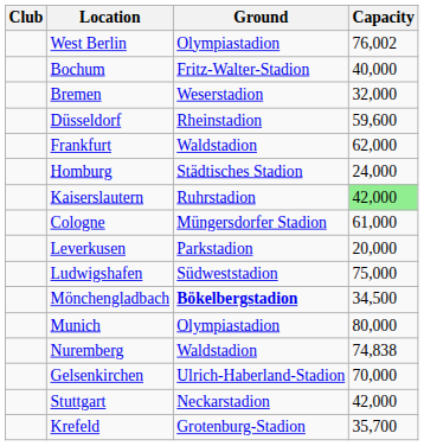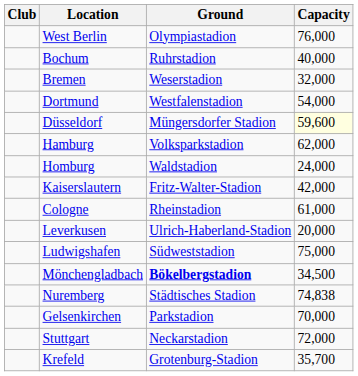 <table class="wikitable sortable">
 <tr>
 <th>Club</th>
 <th>Location</th>
 <th>Ground</th>
 <th>Capacity</th>
 </tr>
 <tr>
 <td></td>
 <td><a href='#'>West Berlin</a></td>
 <td><a href='#'>Olympiastadion</a></td>
-<td>76,002</td>
+<td>76,000</td>
 </tr>
 <tr>
 <td></td>
 <td><a href='#'>Bochum</a></td>
-<td><a href='#'>Fritz-Walter-Stadion</a></td>
+<td><a href='#'>Ruhrstadion</a></td>
 <td>40,000</td>
 </tr>
 <tr>
 <td></td>
 <td><a href='#'>Bremen</a></td>
 <td><a href='#'>Weserstadion</a></td>
 <td>32,000</td>
 </tr>
 <tr>
 <td></td>
-<td><a href='#'>Düsseldorf</a></td>
-<td><a href='#'>Rheinstadion</a></td>
-<td>59,600</td>
+<td><a href='#'>Dortmund</a></td>
+<td><a href='#'>Westfalenstadion</a></td>
+<td>54,000</td>
 </tr>
 <tr>
 <td></td>
-<td><a href='#'>Frankfurt</a></td>
-<td><a href='#'>Waldstadion</a></td>
+<td><a href='#'>Düsseldorf</a></td>
+<td><a href='#'>Müngersdorfer Stadion</a></td>
+<td style="background: lightyellow;">59,600</td>
+</tr>
+<tr>
+<td></td>
+<td><a href='#'>Hamburg</a></td>
+<td><a href='#'>Volksparkstadion</a></td>
 <td>62,000</td>
 </tr>
 <tr>
 <td></td>
 <td><a href='#'>Homburg</a></td>
-<td><a href='#'>Städtisches Stadion</a></td>
+<td><a href='#'>Waldstadion</a></td>
 <td>24,000</td>
 </tr>
 <tr>
 <td></td>
 <td><a href='#'>Kaiserslautern</a></td>
-<td><a href='#'>Ruhrstadion</a></td>
-<td style="background: lightgreen;">42,000</td>
+<td><a href='#'>Fritz-Walter-Stadion</a></td>
+<td>42,000</td>
 </tr>
 <tr>
 <td></td>
 <td><a href='#'>Cologne</a></td>
-<td><a href='#'>Müngersdorfer Stadion</a></td>
+<td><a href='#'>Rheinstadion</a></td>
 <td>61,000</td>
 </tr>
 <tr>
 <td></td>
 <td><a href='#'>Leverkusen</a></td>
-<td><a href='#'>Parkstadion</a></td>
+<td><a href='#'>Ulrich-Haberland-Stadion</a></td>
 <td>20,000</td>
 </tr>
 <tr>
 <td></td>
 <td><a href='#'>Ludwigshafen</a></td>
 <td><a href='#'>Südweststadion</a></td>
 <td>75,000</td>
 </tr>
 <tr>
 <td></td>
 <td><a href='#'>Mönchengladbach</a></td>
 <td><strong><a href='#'>Bökelbergstadion</a></strong></td>
 <td>34,500</td>
 </tr>
 <tr>
 <td></td>
-<td><a href='#'>Munich</a></td>
-<td><a href='#'>Olympiastadion</a></td>
-<td>80,000</td>
-</tr>
-<tr>
-<td></td>
 <td><a href='#'>Nuremberg</a></td>
-<td><a href='#'>Waldstadion</a></td>
+<td><a href='#'>Städtisches Stadion</a></td>
 <td>74,838</td>
 </tr>
 <tr>
 <td></td>
 <td><a href='#'>Gelsenkirchen</a></td>
-<td><a href='#'>Ulrich-Haberland-Stadion</a></td>
+<td><a href='#'>Parkstadion</a></td>
 <td>70,000</td>
 </tr>
 <tr>
 <td></td>
 <td><a href='#'>Stuttgart</a></td>
 <td><a href='#'>Neckarstadion</a></td>
-<td>42,000</td>
+<td>72,000</td>
 </tr>
 <tr>
 <td></td>
 <td><a href='#'>Krefeld</a></td>
 <td><a href='#'>Grotenburg-Stadion</a></td>
 <td>35,700</td>
 </tr>
 </table>
